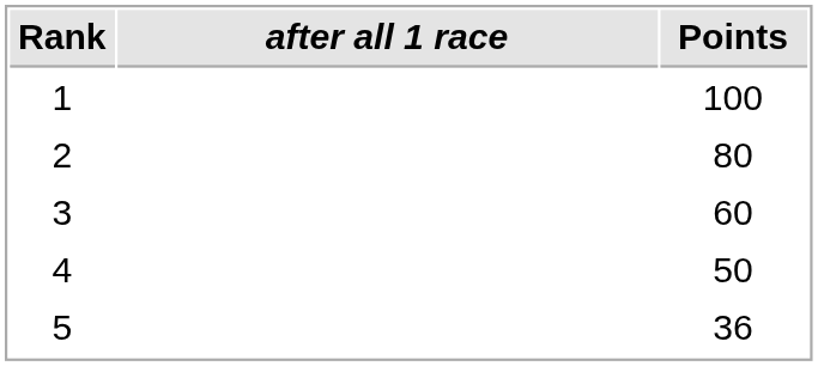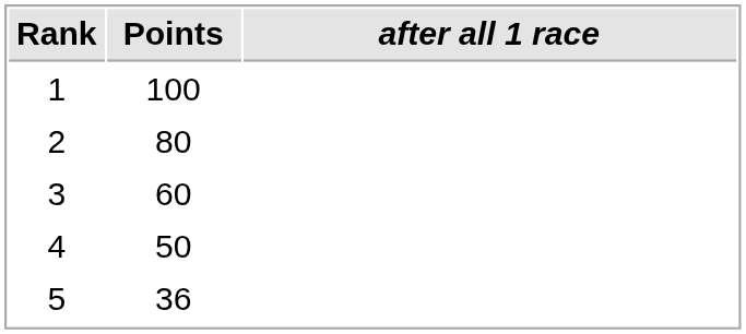 <table cellspacing="1" cellpadding="3" style="border:1px solid #aaa; font-size:86%;">
 <tr style="background:#e4e4e4;">
 <th style="border-bottom:1px solid #aaa; width:10px;">Rank</th>
+<th style="border-bottom:1px solid #aaa; width:50px;">Points</th>
 <th style="border-bottom:1px solid #aaa; width:200px;"><em>after all 1 race</em></th>
-<th style="border-bottom:1px solid #aaa; width:50px;">Points</th>
 </tr>
 <tr>
 <td align=center>1</td>
+<td align=center>100</td>
 <td><strong></strong></td>
-<td align=center>100</td>
 </tr>
 <tr>
 <td align=center>2</td>
+<td align=center>80</td>
 <td></td>
-<td align=center>80</td>
 </tr>
 <tr>
 <td align=center>3</td>
+<td align=center>60</td>
 <td></td>
-<td align=center>60</td>
 </tr>
 <tr>
 <td align=center>4</td>
+<td align=center>50</td>
 <td></td>
-<td align=center>50</td>
 </tr>
 <tr>
 <td align=center>5</td>
+<td align=center>36</td>
 <td>  </td>
-<td align=center>36</td>
 </tr>
 </table>
